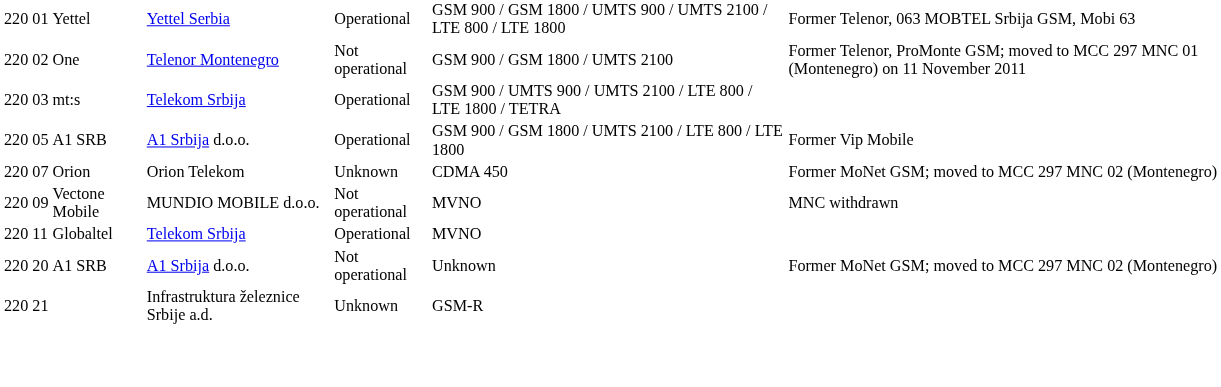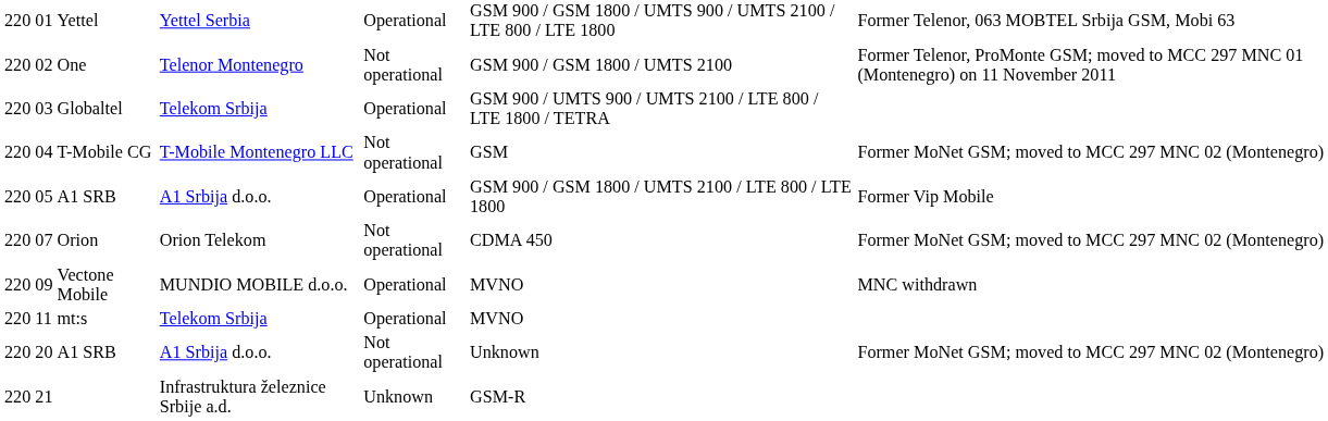 <table>
 <tr>
 <td>220</td>
 <td>01</td>
 <td>Yettel</td>
 <td><a href='#'>Yettel Serbia</a></td>
 <td>Operational</td>
 <td>GSM 900 / GSM 1800 / UMTS 900 / UMTS 2100 / LTE 800 / LTE 1800</td>
 <td>Former Telenor, 063 MOBTEL Srbija GSM, Mobi 63</td>
 </tr>
 <tr>
 <td>220</td>
 <td>02</td>
 <td>One</td>
 <td><a href='#'>Telenor Montenegro</a></td>
 <td>Not operational</td>
 <td>GSM 900 / GSM 1800 / UMTS 2100</td>
 <td>Former Telenor, ProMonte GSM; moved to MCC 297 MNC 01 (Montenegro) on 11 November 2011</td>
 </tr>
 <tr>
 <td>220</td>
 <td>03</td>
-<td>mt:s</td>
+<td>Globaltel</td>
 <td><a href='#'>Telekom Srbija</a></td>
 <td>Operational</td>
 <td>GSM 900 / UMTS 900 / UMTS 2100 / LTE 800 / LTE 1800 / TETRA</td>
 <td></td>
+</tr>
+<tr>
+<td>220</td>
+<td>04</td>
+<td>T-Mobile CG</td>
+<td><a href='#'>T-Mobile Montenegro LLC</a></td>
+<td>Not operational</td>
+<td>GSM</td>
+<td>Former MoNet GSM; moved to MCC 297 MNC 02 (Montenegro)</td>
 </tr>
 <tr>
 <td>220</td>
 <td>05</td>
 <td>A1 SRB</td>
 <td><a href='#'>A1 Srbija</a> d.o.o.</td>
 <td>Operational</td>
 <td>GSM 900 / GSM 1800 / UMTS 2100 / LTE 800 / LTE 1800</td>
 <td>Former Vip Mobile</td>
 </tr>
 <tr>
 <td>220</td>
 <td>07</td>
 <td>Orion</td>
 <td>Orion Telekom</td>
-<td>Unknown</td>
+<td>Not operational</td>
 <td>CDMA 450</td>
 <td>Former MoNet GSM; moved to MCC 297 MNC 02 (Montenegro)</td>
 </tr>
 <tr>
 <td>220</td>
 <td>09</td>
 <td>Vectone Mobile</td>
 <td>MUNDIO MOBILE d.o.o.</td>
-<td>Not operational</td>
+<td>Operational</td>
 <td>MVNO</td>
 <td> MNC withdrawn</td>
 </tr>
 <tr>
 <td>220</td>
 <td>11</td>
-<td>Globaltel</td>
+<td>mt:s</td>
 <td><a href='#'>Telekom Srbija</a></td>
 <td>Operational</td>
 <td>MVNO</td>
 <td></td>
 </tr>
 <tr>
 <td>220</td>
 <td>20</td>
 <td>A1 SRB</td>
 <td><a href='#'>A1 Srbija</a> d.o.o.</td>
 <td>Not operational</td>
 <td>Unknown</td>
 <td>Former MoNet GSM; moved to MCC 297 MNC 02 (Montenegro)</td>
 </tr>
 <tr>
 <td>220</td>
 <td>21</td>
 <td></td>
 <td>Infrastruktura železnice Srbije a.d.</td>
 <td>Unknown</td>
 <td>GSM-R</td>
 <td></td>
 </tr>
 </table>
